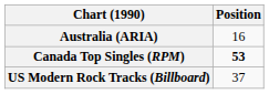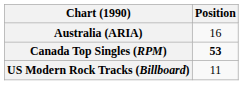 <table class="wikitable sortable plainrowheaders" style="text-align:center">
 <tr>
 <th scope="col">Chart (1990)</th>
 <th scope="col">Position</th>
 </tr>
 <tr>
 <th scope="row">Australia (ARIA)</th>
 <td>16</td>
 </tr>
 <tr>
 <th scope="row">Canada Top Singles (<em>RPM</em>)</th>
 <td><strong>53</strong></td>
 </tr>
 <tr>
 <th scope="row">US Modern Rock Tracks (<em>Billboard</em>)</th>
-<td>37</td>
+<td>11</td>
 </tr>
 </table>
